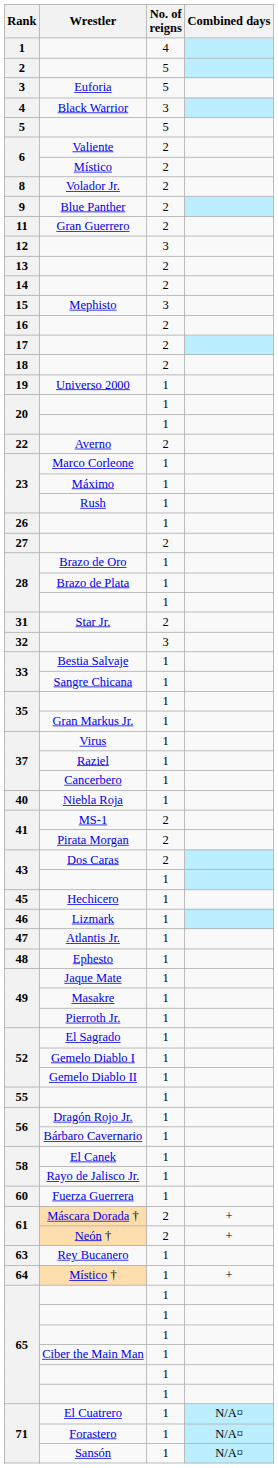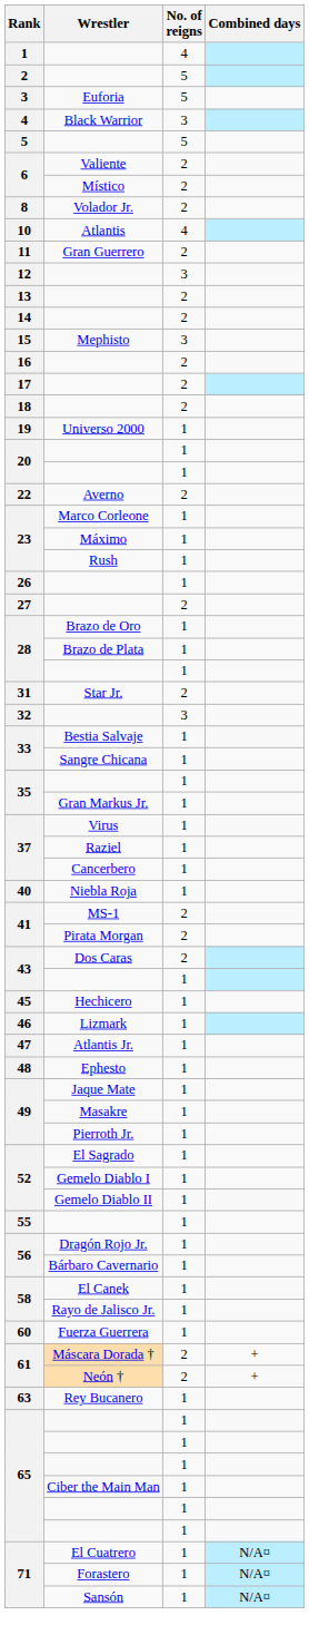 <table class="wikitable sortable" style="text-align: center">
 <tr>
 <th data-sort-type="number">Rank</th>
 <th>Wrestler</th>
 <th data-sort-type="number">No. of<br>reigns</th>
 <th data-sort-type="number">Combined days</th>
 </tr>
 <tr>
 <th>1</th>
 <td></td>
 <td>4</td>
 <td style="background-color:#bbeeff"></td>
 </tr>
 <tr>
 <th>2</th>
 <td></td>
 <td>5</td>
 <td style="background-color:#bbeeff"></td>
 </tr>
 <tr>
 <th>3</th>
 <td><a href='#'>Euforia</a></td>
 <td>5</td>
 <td></td>
 </tr>
 <tr>
 <th>4</th>
 <td><a href='#'>Black Warrior</a></td>
 <td>3</td>
 <td style="background-color:#bbeeff"></td>
 </tr>
 <tr>
 <th>5</th>
 <td></td>
 <td>5</td>
 <td></td>
 </tr>
 <tr>
 <th rowspan=2 scope="row">6</th>
 <td><a href='#'>Valiente</a></td>
 <td>2</td>
 <td></td>
 </tr>
 <tr>
 <td><a href='#'>Místico</a></td>
 <td>2</td>
 <td></td>
 </tr>
 <tr>
 <th>8</th>
 <td><a href='#'>Volador Jr.</a></td>
 <td>2</td>
 <td></td>
 </tr>
 <tr>
-<th>9</th>
-<td><a href='#'>Blue Panther</a></td>
-<td>2</td>
+<th>10</th>
+<td><a href='#'>Atlantis</a></td>
+<td>4</td>
 <td style="background-color:#bbeeff"></td>
 </tr>
 <tr>
 <th>11</th>
 <td><a href='#'>Gran Guerrero</a></td>
 <td>2</td>
 <td></td>
 </tr>
 <tr>
 <th>12</th>
 <td></td>
 <td>3</td>
 <td></td>
 </tr>
 <tr>
 <th>13</th>
 <td></td>
 <td>2</td>
 <td></td>
 </tr>
 <tr>
 <th>14</th>
 <td></td>
 <td>2</td>
 <td></td>
 </tr>
 <tr>
 <th>15</th>
 <td><a href='#'>Mephisto</a></td>
 <td>3</td>
 <td></td>
 </tr>
 <tr>
 <th>16</th>
 <td></td>
 <td>2</td>
 <td></td>
 </tr>
 <tr>
 <th>17</th>
 <td></td>
 <td>2</td>
 <td style="background-color:#bbeeff"></td>
 </tr>
 <tr>
 <th>18</th>
 <td></td>
 <td>2</td>
 <td></td>
 </tr>
 <tr>
 <th>19</th>
 <td><a href='#'>Universo 2000</a></td>
 <td>1</td>
 <td></td>
 </tr>
 <tr>
 <th rowspan=2 scope="row">20</th>
 <td></td>
 <td>1</td>
 <td></td>
 </tr>
 <tr>
 <td></td>
 <td>1</td>
 <td></td>
 </tr>
 <tr>
 <th>22</th>
 <td><a href='#'>Averno</a></td>
 <td>2</td>
 <td></td>
 </tr>
 <tr>
 <th rowspan=3 scope="row">23</th>
 <td><a href='#'>Marco Corleone</a></td>
 <td>1</td>
 <td></td>
 </tr>
 <tr>
 <td><a href='#'>Máximo</a></td>
 <td>1</td>
 <td></td>
 </tr>
 <tr>
 <td><a href='#'>Rush</a></td>
 <td>1</td>
 <td></td>
 </tr>
 <tr>
 <th>26</th>
 <td></td>
 <td>1</td>
 <td></td>
 </tr>
 <tr>
 <th>27</th>
 <td></td>
 <td>2</td>
 <td></td>
 </tr>
 <tr>
 <th rowspan=3 scope="row">28</th>
 <td><a href='#'>Brazo de Oro</a></td>
 <td>1</td>
 <td></td>
 </tr>
 <tr>
 <td><a href='#'>Brazo de Plata</a></td>
 <td>1</td>
 <td></td>
 </tr>
 <tr>
 <td></td>
 <td>1</td>
 <td></td>
 </tr>
 <tr>
 <th>31</th>
 <td><a href='#'>Star Jr.</a></td>
 <td>2</td>
 <td></td>
 </tr>
 <tr>
 <th>32</th>
 <td></td>
 <td>3</td>
 <td></td>
 </tr>
 <tr>
 <th rowspan=2 scope="row">33</th>
 <td><a href='#'>Bestia Salvaje</a></td>
 <td>1</td>
 <td></td>
 </tr>
 <tr>
 <td><a href='#'>Sangre Chicana</a></td>
 <td>1</td>
 <td></td>
 </tr>
 <tr>
 <th rowspan=2 scope="row">35</th>
 <td></td>
 <td>1</td>
 <td></td>
 </tr>
 <tr>
 <td><a href='#'>Gran Markus Jr.</a></td>
 <td>1</td>
 <td></td>
 </tr>
 <tr>
 <th rowspan=3 scope="row">37</th>
 <td><a href='#'>Virus</a></td>
 <td>1</td>
 <td></td>
 </tr>
 <tr>
 <td><a href='#'>Raziel</a></td>
 <td>1</td>
 <td></td>
 </tr>
 <tr>
 <td><a href='#'>Cancerbero</a></td>
 <td>1</td>
 <td></td>
 </tr>
 <tr>
 <th>40</th>
 <td><a href='#'>Niebla Roja</a></td>
 <td>1</td>
 <td></td>
 </tr>
 <tr>
 <th rowspan=2 scope="row">41</th>
 <td><a href='#'>MS-1</a></td>
 <td>2</td>
 <td></td>
 </tr>
 <tr>
 <td><a href='#'>Pirata Morgan</a></td>
 <td>2</td>
 <td></td>
 </tr>
 <tr>
 <th rowspan=2 scope="row">43</th>
 <td><a href='#'>Dos Caras</a></td>
 <td>2</td>
 <td style="background-color:#bbeeff"></td>
 </tr>
 <tr>
 <td></td>
 <td>1</td>
 <td style="background-color:#bbeeff"></td>
 </tr>
 <tr>
 <th>45</th>
 <td><a href='#'>Hechicero</a></td>
 <td>1</td>
 <td></td>
 </tr>
 <tr>
 <th>46</th>
 <td><a href='#'>Lizmark</a></td>
 <td>1</td>
 <td style="background-color:#bbeeff"></td>
 </tr>
 <tr>
 <th>47</th>
 <td><a href='#'>Atlantis Jr.</a></td>
 <td>1</td>
 <td></td>
 </tr>
 <tr>
 <th>48</th>
 <td><a href='#'>Ephesto</a></td>
 <td>1</td>
 <td></td>
 </tr>
 <tr>
 <th rowspan=3 scope="row">49</th>
 <td><a href='#'>Jaque Mate</a></td>
 <td>1</td>
 <td></td>
 </tr>
 <tr>
 <td><a href='#'>Masakre</a></td>
 <td>1</td>
 <td></td>
 </tr>
 <tr>
 <td><a href='#'>Pierroth Jr.</a></td>
 <td>1</td>
 <td></td>
 </tr>
 <tr>
 <th rowspan=3 scope="row">52</th>
 <td><a href='#'>El Sagrado</a></td>
 <td>1</td>
 <td></td>
 </tr>
 <tr>
 <td><a href='#'>Gemelo Diablo I</a></td>
 <td>1</td>
 <td></td>
 </tr>
 <tr>
 <td><a href='#'>Gemelo Diablo II</a></td>
 <td>1</td>
 <td></td>
 </tr>
 <tr>
 <th>55</th>
 <td></td>
 <td>1</td>
 <td></td>
 </tr>
 <tr>
 <th rowspan=2 scope="row">56</th>
 <td><a href='#'>Dragón Rojo Jr.</a></td>
 <td>1</td>
 <td></td>
 </tr>
 <tr>
 <td><a href='#'>Bárbaro Cavernario</a></td>
 <td>1</td>
 <td></td>
 </tr>
 <tr>
 <th rowspan=2 scope="row">58</th>
 <td><a href='#'>El Canek</a></td>
 <td>1</td>
 <td></td>
 </tr>
 <tr>
 <td><a href='#'>Rayo de Jalisco Jr.</a></td>
 <td>1</td>
 <td></td>
 </tr>
 <tr>
 <th>60</th>
 <td><a href='#'>Fuerza Guerrera</a></td>
 <td>1</td>
 <td></td>
 </tr>
 <tr>
 <th rowspan=2 scope="row">61</th>
 <td style="background: #ffdead;"><a href='#'>Máscara Dorada</a> †</td>
 <td>2</td>
 <td>+</td>
 </tr>
 <tr>
 <td style="background: #ffdead;"><a href='#'>Neón</a> †</td>
 <td>2</td>
 <td>+</td>
 </tr>
 <tr>
 <th>63</th>
 <td><a href='#'>Rey Bucanero</a></td>
 <td>1</td>
 <td></td>
 </tr>
 <tr>
-<th>64</th>
-<td style="background: #ffdead;"><a href='#'>Místico</a> †</td>
-<td>1</td>
-<td>+</td>
-</tr>
-<tr>
 <th rowspan=6 scope="row">65</th>
 <td></td>
 <td>1</td>
 <td></td>
 </tr>
 <tr>
 <td></td>
 <td>1</td>
 <td></td>
 </tr>
 <tr>
 <td></td>
 <td>1</td>
 <td></td>
 </tr>
 <tr>
 <td><a href='#'>Ciber the Main Man</a></td>
 <td>1</td>
 <td></td>
 </tr>
 <tr>
 <td></td>
 <td>1</td>
 <td></td>
 </tr>
 <tr>
 <td></td>
 <td>1</td>
 <td></td>
 </tr>
 <tr>
 <th rowspan=3>71</th>
 <td><a href='#'>El Cuatrero</a></td>
 <td>1</td>
 <td style="background-color:#bbeeff">N/A¤</td>
 </tr>
 <tr>
 <td><a href='#'>Forastero</a></td>
 <td>1</td>
 <td style="background-color:#bbeeff">N/A¤</td>
 </tr>
 <tr>
 <td><a href='#'>Sansón</a></td>
 <td>1</td>
 <td style="background-color:#bbeeff">N/A¤</td>
 </tr>
 </table>
